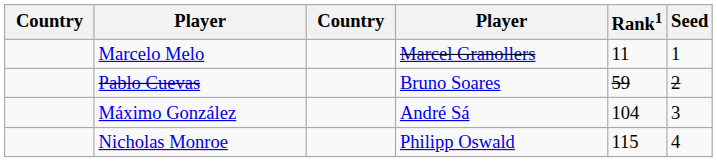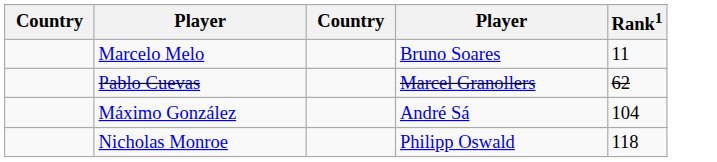 <table class="sortable wikitable">
 <tr>
 <th width="70">Country</th>
 <th width="175">Player</th>
 <th width="70">Country</th>
 <th width="175">Player</th>
 <th>Rank<sup>1</sup></th>
-<th>Seed</th>
 </tr>
 <tr>
 <td></td>
 <td><a href='#'>Marcelo Melo</a></td>
 <td></td>
-<td><s><a href='#'>Marcel Granollers</a></s></td>
+<td><a href='#'>Bruno Soares</a></td>
 <td>11</td>
-<td>1</td>
 </tr>
 <tr>
 <td><s></s></td>
 <td><s><a href='#'>Pablo Cuevas</a></s></td>
 <td><s></s></td>
-<td><a href='#'>Bruno Soares</a></td>
-<td><s>59</s></td>
-<td><s>2</s></td>
+<td><s><a href='#'>Marcel Granollers</a></s></td>
+<td><s>62</s></td>
 </tr>
 <tr>
 <td></td>
 <td><a href='#'>Máximo González</a></td>
 <td></td>
 <td><a href='#'>André Sá</a></td>
 <td>104</td>
-<td>3</td>
 </tr>
 <tr>
 <td></td>
 <td><a href='#'>Nicholas Monroe</a></td>
 <td></td>
 <td><a href='#'>Philipp Oswald</a></td>
-<td>115</td>
-<td>4</td>
+<td>118</td>
 </tr>
 </table>
